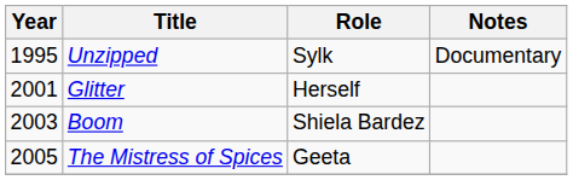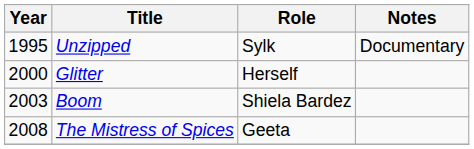 <table class="wikitable sortable">
 <tr>
 <th>Year</th>
 <th>Title</th>
 <th>Role</th>
 <th>Notes</th>
 </tr>
 <tr>
 <td>1995</td>
 <td><em><a href='#'>Unzipped</a></em></td>
 <td>Sylk</td>
 <td>Documentary</td>
 </tr>
 <tr>
-<td>2001</td>
+<td>2000</td>
 <td><em><a href='#'>Glitter</a></em></td>
 <td>Herself</td>
 <td></td>
 </tr>
 <tr>
 <td>2003</td>
 <td><em><a href='#'>Boom</a></em></td>
 <td>Shiela Bardez</td>
 <td></td>
 </tr>
 <tr>
-<td>2005</td>
+<td>2008</td>
 <td><em><a href='#'>The Mistress of Spices</a></em></td>
 <td>Geeta</td>
 <td></td>
 </tr>
 <tr>
 </tr>
 </table>
